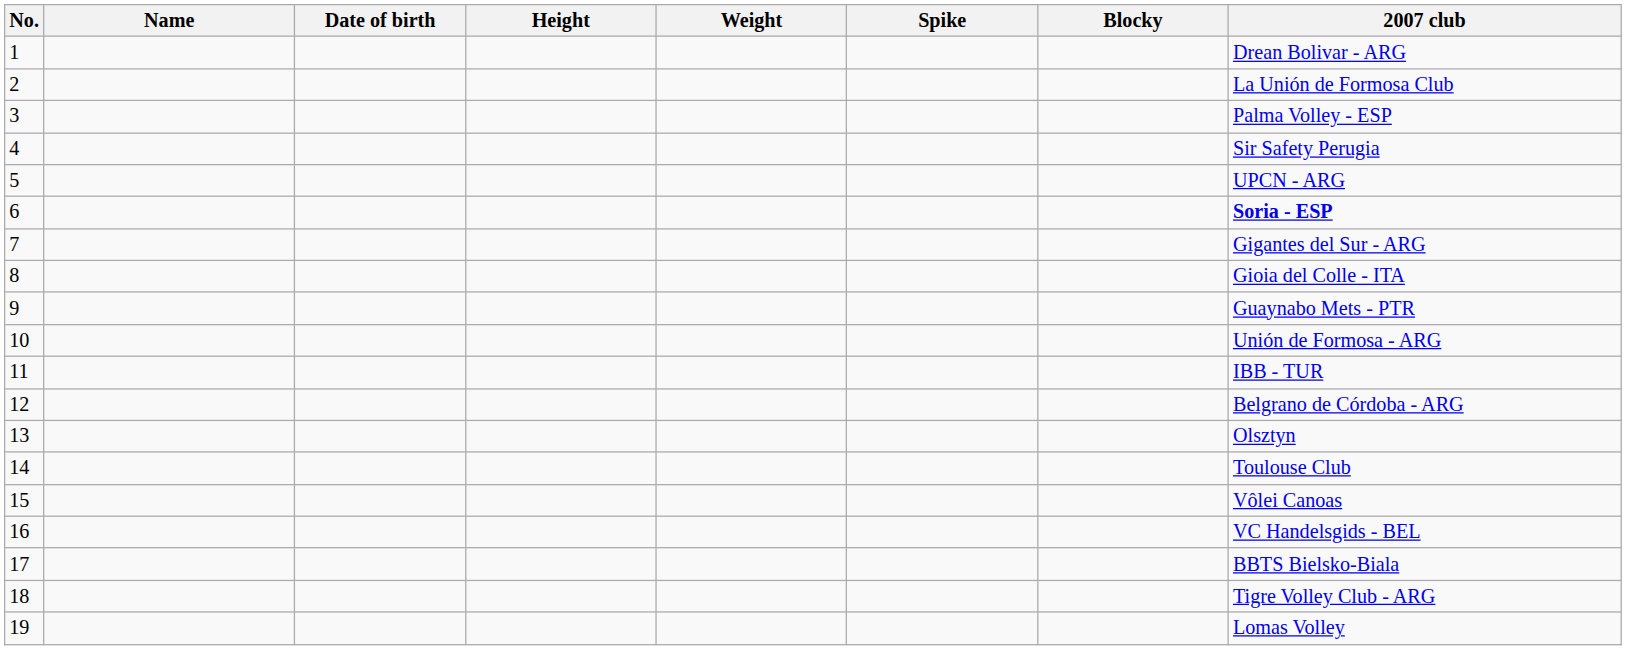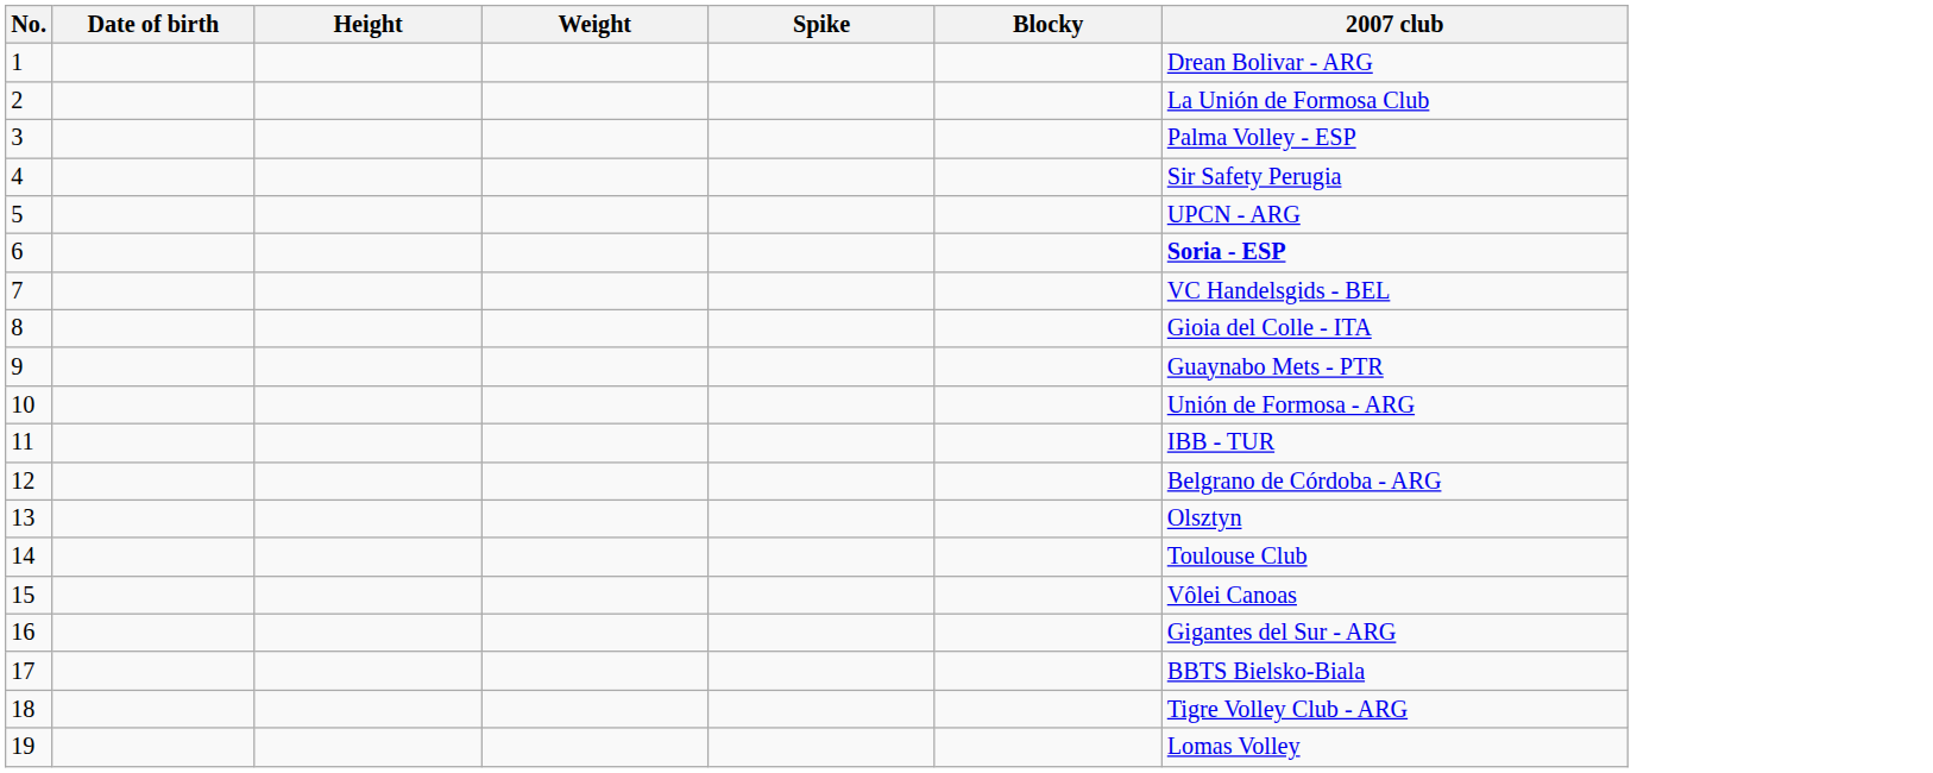 <table class="wikitable sortable" style=font-size:100%; text-align:center;>
 <tr>
 <th>No.</th>
-<th style=width:12em>Name</th>
 <th style=width:8em>Date of birth</th>
 <th style=width:9em>Height</th>
 <th style=width:9em>Weight</th>
 <th style=width:9em>Spike</th>
 <th style=width:9em>Blocky</th>
 <th style=width:19em>2007 club</th>
 </tr>
 <tr>
 <td>1</td>
-<td align=left></td>
 <td align=right></td>
 <td></td>
 <td></td>
 <td></td>
 <td></td>
 <td align=left><a href='#'>Drean Bolivar - ARG</a></td>
 </tr>
 <tr>
 <td>2</td>
-<td align=left></td>
 <td align=right></td>
 <td></td>
 <td></td>
 <td></td>
 <td></td>
 <td align=left><a href='#'>La Unión de Formosa Club</a></td>
 </tr>
 <tr>
 <td>3</td>
-<td align=left></td>
 <td align=right></td>
 <td></td>
 <td></td>
 <td></td>
 <td></td>
 <td align=left><a href='#'>Palma Volley - ESP</a></td>
 </tr>
 <tr>
 <td>4</td>
-<td align=left></td>
 <td align=right></td>
 <td></td>
 <td></td>
 <td></td>
 <td></td>
 <td align=left><a href='#'>Sir Safety Perugia</a></td>
 </tr>
 <tr>
 <td>5</td>
-<td align=left></td>
 <td align=right></td>
 <td></td>
 <td></td>
 <td></td>
 <td></td>
 <td align=left><a href='#'>UPCN - ARG</a></td>
 </tr>
 <tr>
 <td>6</td>
-<td align=left></td>
 <td align=right></td>
 <td></td>
 <td></td>
 <td></td>
 <td></td>
 <td align=left><strong><a href='#'>Soria - ESP</a></strong></td>
 </tr>
 <tr>
 <td>7</td>
-<td align=left></td>
 <td align=right></td>
 <td></td>
 <td></td>
 <td></td>
 <td></td>
-<td align=left><a href='#'>Gigantes del Sur - ARG</a></td>
+<td align=left><a href='#'>VC Handelsgids - BEL</a></td>
 </tr>
 <tr>
 <td>8</td>
-<td align=left></td>
 <td align=right></td>
 <td></td>
 <td></td>
 <td></td>
 <td></td>
 <td align=left><a href='#'>Gioia del Colle - ITA</a></td>
 </tr>
 <tr>
 <td>9</td>
-<td align=left></td>
 <td align=right></td>
 <td></td>
 <td></td>
 <td></td>
 <td></td>
 <td align=left><a href='#'>Guaynabo Mets - PTR</a></td>
 </tr>
 <tr>
 <td>10</td>
-<td align=left></td>
 <td align=right></td>
 <td></td>
 <td></td>
 <td></td>
 <td></td>
 <td align=left><a href='#'>Unión de Formosa - ARG</a></td>
 </tr>
 <tr>
 <td>11</td>
-<td align=left></td>
 <td align=right></td>
 <td></td>
 <td></td>
 <td></td>
 <td></td>
 <td align=left><a href='#'>IBB - TUR</a></td>
 </tr>
 <tr>
 <td>12</td>
-<td align=left></td>
 <td align=right></td>
 <td></td>
 <td></td>
 <td></td>
 <td></td>
 <td align=left><a href='#'>Belgrano de Córdoba - ARG</a></td>
 </tr>
 <tr>
 <td>13</td>
-<td align=left></td>
 <td align=right></td>
 <td></td>
 <td></td>
 <td></td>
 <td></td>
 <td align=left><a href='#'>Olsztyn</a></td>
 </tr>
 <tr>
 <td>14</td>
-<td align=left></td>
 <td align=right></td>
 <td></td>
 <td></td>
 <td></td>
 <td></td>
 <td align=left><a href='#'>Toulouse Club</a></td>
 </tr>
 <tr>
 <td>15</td>
-<td align=left></td>
 <td align=right></td>
 <td></td>
 <td></td>
 <td></td>
 <td></td>
 <td align=left><a href='#'>Vôlei Canoas</a></td>
 </tr>
 <tr>
 <td>16</td>
-<td align=left></td>
 <td align=right></td>
 <td></td>
 <td></td>
 <td></td>
 <td></td>
-<td align=left><a href='#'>VC Handelsgids - BEL</a></td>
+<td align=left><a href='#'>Gigantes del Sur - ARG</a></td>
 </tr>
 <tr>
 <td>17</td>
-<td align=left></td>
 <td align=right></td>
 <td></td>
 <td></td>
 <td></td>
 <td></td>
 <td align=left><a href='#'>BBTS Bielsko-Biala</a></td>
 </tr>
 <tr>
 <td>18</td>
-<td align=left></td>
 <td align=right></td>
 <td></td>
 <td></td>
 <td></td>
 <td></td>
 <td align=left><a href='#'>Tigre Volley Club - ARG</a></td>
 </tr>
 <tr>
 <td>19</td>
-<td align=left></td>
 <td align=right></td>
 <td></td>
 <td></td>
 <td></td>
 <td></td>
 <td align=left><a href='#'>Lomas Volley</a></td>
 </tr>
 </table>
